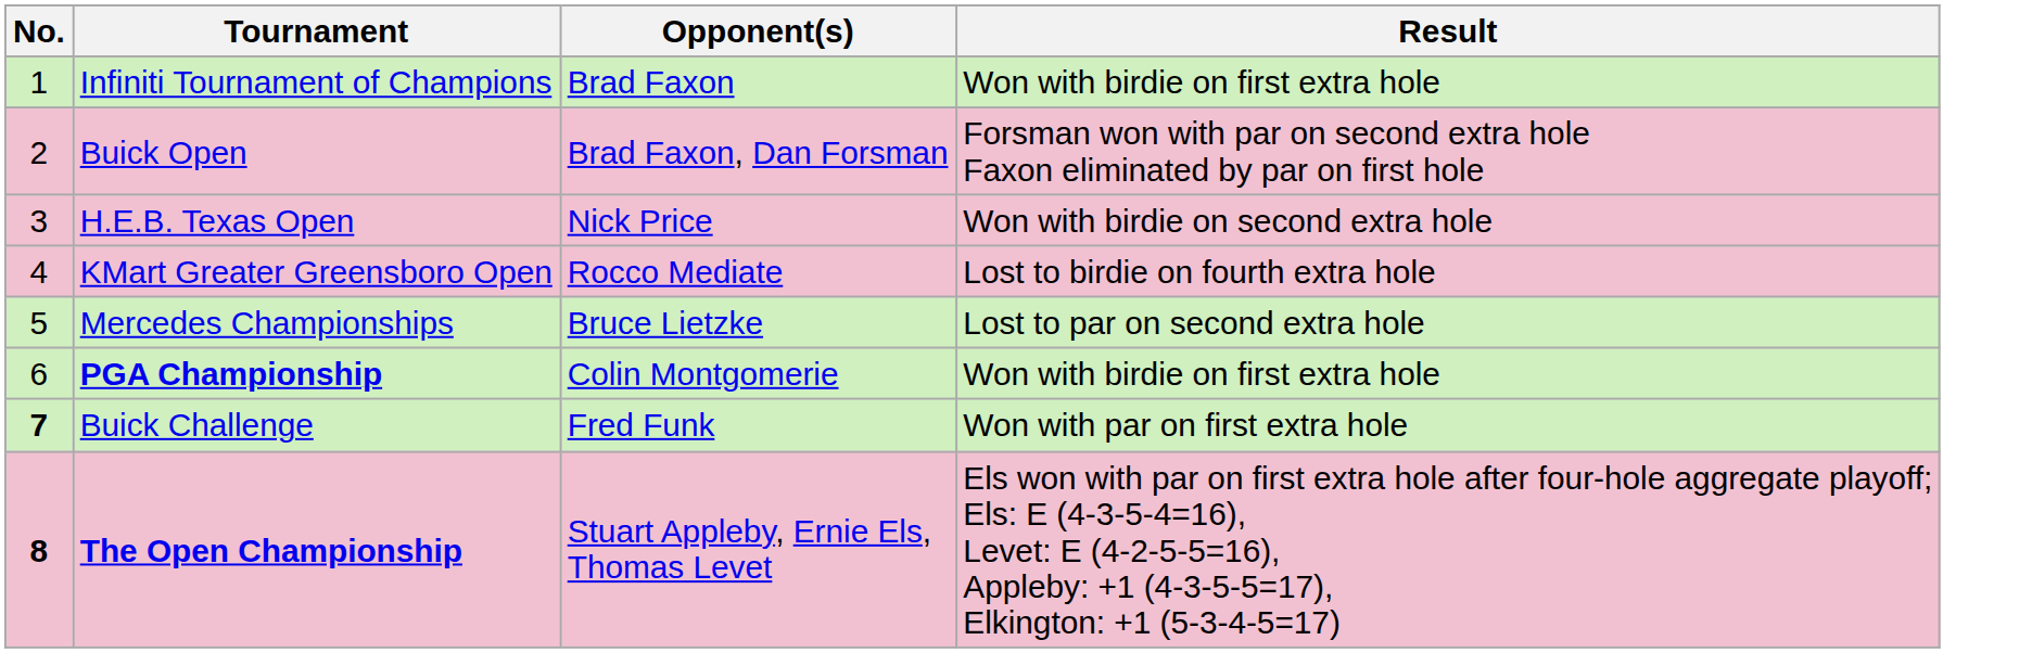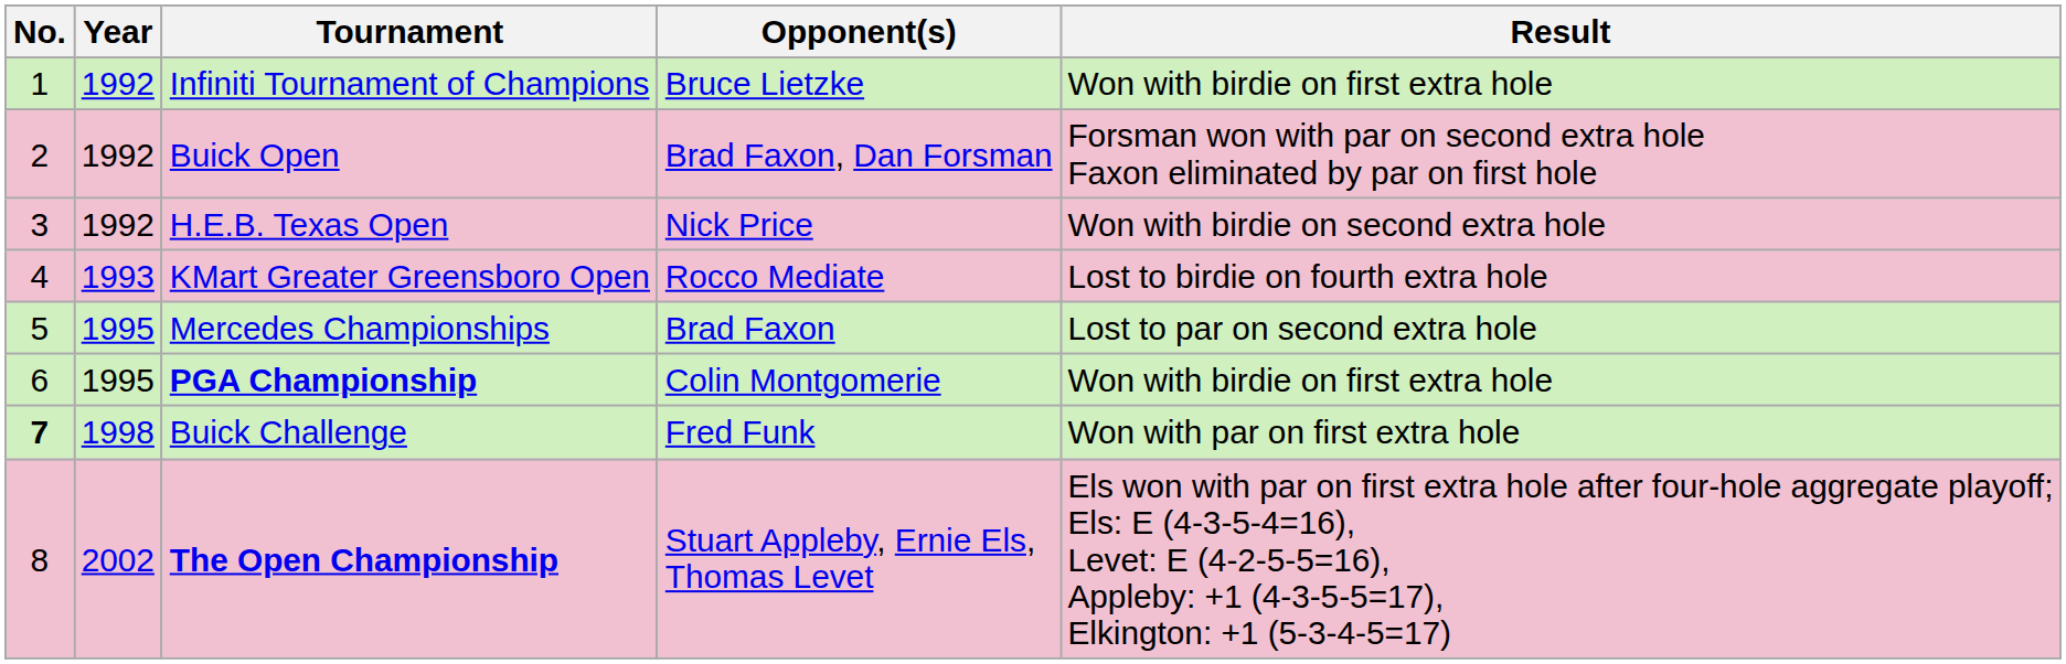 <table class="wikitable" style="font-size:95%;">
 <tr>
 <th>No.</th>
+<th>Year</th>
 <th>Tournament</th>
 <th>Opponent(s)</th>
 <th>Result</th>
 </tr>
 <tr style="background:#D0F0C0;">
 <td align=center>1</td>
+<td><a href='#'>1992</a></td>
 <td><a href='#'>Infiniti Tournament of Champions</a></td>
-<td> <a href='#'>Brad Faxon</a></td>
+<td> <a href='#'>Bruce Lietzke</a></td>
 <td>Won with birdie on first extra hole</td>
 </tr>
 <tr style="background:#F2C1D1;">
 <td align=center>2</td>
+<td>1992</td>
 <td><a href='#'>Buick Open</a></td>
 <td> <a href='#'>Brad Faxon</a>,  <a href='#'>Dan Forsman</a></td>
 <td>Forsman won with par on second extra hole<br>Faxon eliminated by par on first hole</td>
 </tr>
 <tr style="background:#F2C1D1;">
 <td align=center>3</td>
+<td>1992</td>
 <td><a href='#'>H.E.B. Texas Open</a></td>
 <td> <a href='#'>Nick Price</a></td>
 <td>Won with birdie on second extra hole</td>
 </tr>
 <tr style="background:#F2C1D1;">
 <td align=center>4</td>
+<td><a href='#'>1993</a></td>
 <td><a href='#'>KMart Greater Greensboro Open</a></td>
 <td> <a href='#'>Rocco Mediate</a></td>
 <td>Lost to birdie on fourth extra hole</td>
 </tr>
 <tr style="background:#D0F0C0;">
 <td align=center>5</td>
+<td><a href='#'>1995</a></td>
 <td><a href='#'>Mercedes Championships</a></td>
-<td> <a href='#'>Bruce Lietzke</a></td>
+<td> <a href='#'>Brad Faxon</a></td>
 <td>Lost to par on second extra hole</td>
 </tr>
 <tr style="background:#D0F0C0;">
 <td align=center>6</td>
+<td>1995</td>
 <td><strong><a href='#'>PGA Championship</a></strong></td>
 <td> <a href='#'>Colin Montgomerie</a></td>
 <td>Won with birdie on first extra hole</td>
 </tr>
 <tr style="background:#D0F0C0;">
 <td align=center><strong>7</strong></td>
+<td><a href='#'>1998</a></td>
 <td><a href='#'>Buick Challenge</a></td>
 <td> <a href='#'>Fred Funk</a></td>
 <td>Won with par on first extra hole</td>
 </tr>
 <tr style="background:#F2C1D1;">
-<td align=center><strong>8</strong></td>
+<td align=center>8</td>
+<td><a href='#'>2002</a></td>
 <td><strong><a href='#'>The Open Championship</a></strong></td>
 <td> <a href='#'>Stuart Appleby</a>,  <a href='#'>Ernie Els</a>,<br> <a href='#'>Thomas Levet</a></td>
 <td>Els won with par on first extra hole after four-hole aggregate playoff;<br>Els: E (4-3-5-4=16),<br>Levet: E (4-2-5-5=16),<br>Appleby: +1 (4-3-5-5=17),<br>Elkington: +1 (5-3-4-5=17)</td>
 </tr>
 </table>
